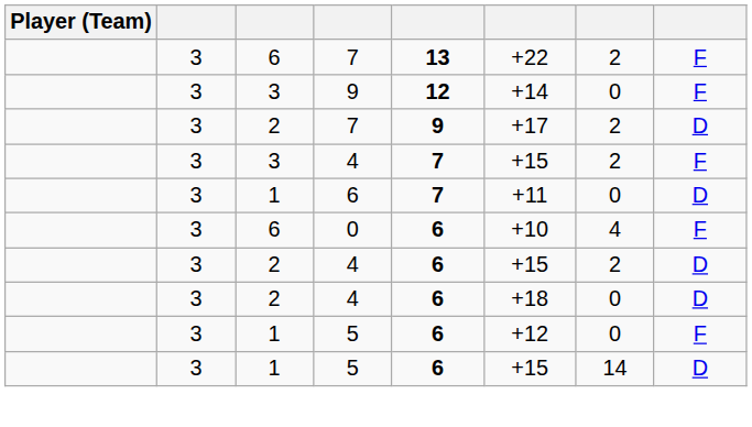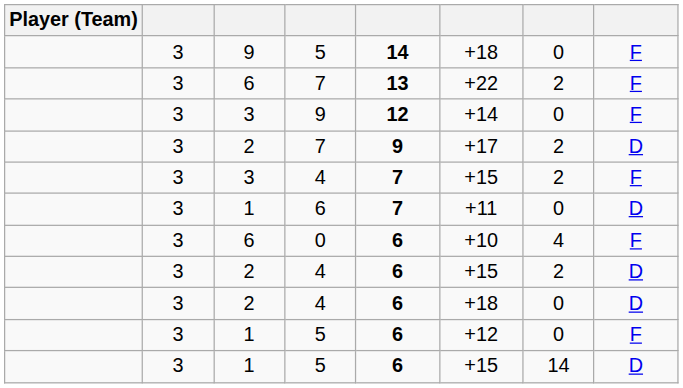 <table class="wikitable sortable" style="text-align:center;">
 <tr>
 <th>Player (Team)</th>
 <th width="50px"></th>
 <th width="50px"></th>
 <th width="50px"></th>
 <th width="60px"></th>
 <th width="60px"></th>
 <th width="50px"></th>
 <th width="60px"></th>
+</tr>
+<tr>
+<td align=left></td>
+<td>3</td>
+<td>9</td>
+<td>5</td>
+<td><strong>14</strong></td>
+<td>+18</td>
+<td>0</td>
+<td><a href='#'>F</a></td>
 </tr>
 <tr>
 <td align=left></td>
 <td>3</td>
 <td>6</td>
 <td>7</td>
 <td><strong>13</strong></td>
 <td>+22</td>
 <td>2</td>
 <td><a href='#'>F</a></td>
 </tr>
 <tr>
 <td align=left></td>
 <td>3</td>
 <td>3</td>
 <td>9</td>
 <td><strong>12</strong></td>
 <td>+14</td>
 <td>0</td>
 <td><a href='#'>F</a></td>
 </tr>
 <tr>
 <td align=left></td>
 <td>3</td>
 <td>2</td>
 <td>7</td>
 <td><strong>9</strong></td>
 <td>+17</td>
 <td>2</td>
 <td><a href='#'>D</a></td>
 </tr>
 <tr>
 <td align=left></td>
 <td>3</td>
 <td>3</td>
 <td>4</td>
 <td><strong>7</strong></td>
 <td>+15</td>
 <td>2</td>
 <td><a href='#'>F</a></td>
 </tr>
 <tr>
 <td align=left></td>
 <td>3</td>
 <td>1</td>
 <td>6</td>
 <td><strong>7</strong></td>
 <td>+11</td>
 <td>0</td>
 <td><a href='#'>D</a></td>
 </tr>
 <tr>
 <td align=left></td>
 <td>3</td>
 <td>6</td>
 <td>0</td>
 <td><strong>6</strong></td>
 <td>+10</td>
 <td>4</td>
 <td><a href='#'>F</a></td>
 </tr>
 <tr>
 <td align=left></td>
 <td>3</td>
 <td>2</td>
 <td>4</td>
 <td><strong>6</strong></td>
 <td>+15</td>
 <td>2</td>
 <td><a href='#'>D</a></td>
 </tr>
 <tr>
 <td align=left></td>
 <td>3</td>
 <td>2</td>
 <td>4</td>
 <td><strong>6</strong></td>
 <td>+18</td>
 <td>0</td>
 <td><a href='#'>D</a></td>
 </tr>
 <tr>
 <td align=left></td>
 <td>3</td>
 <td>1</td>
 <td>5</td>
 <td><strong>6</strong></td>
 <td>+12</td>
 <td>0</td>
 <td><a href='#'>F</a></td>
 </tr>
 <tr>
 <td align=left></td>
 <td>3</td>
 <td>1</td>
 <td>5</td>
 <td><strong>6</strong></td>
 <td>+15</td>
 <td>14</td>
 <td><a href='#'>D</a></td>
 </tr>
 </table>
